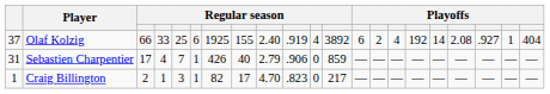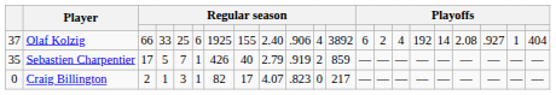 <table class="wikitable plainrowheaders" style="text-align:center;">
 <tr>
 <th scope="col" rowspan="2"></th>
 <th scope="col" rowspan="2">Player</th>
 <th scope=colgroup colspan=10>Regular season</th>
 <th scope=colgroup colspan=9>Playoffs</th>
 </tr>
 <tr>
 <th scope="col"></th>
 <th scope="col"></th>
 <th scope="col"></th>
 <th scope="col"></th>
 <th scope="col"></th>
 <th scope="col"></th>
 <th scope="col"></th>
 <th scope="col"></th>
 <th scope="col"></th>
 <th scope="col"></th>
 <th scope="col"></th>
 <th scope="col"></th>
 <th scope="col"></th>
 <th scope="col"></th>
 <th scope="col"></th>
 <th scope="col"></th>
 <th scope="col"></th>
 <th scope="col"></th>
 <th scope="col"></th>
 </tr>
 <tr>
 <td scope="row">37</td>
 <td align="left"><a href='#'>Olaf Kolzig</a></td>
 <td>66</td>
 <td>33</td>
 <td>25</td>
 <td>6</td>
 <td>1925</td>
 <td>155</td>
 <td>2.40</td>
-<td>.919</td>
+<td>.906</td>
 <td>4</td>
 <td>3892</td>
 <td>6</td>
 <td>2</td>
 <td>4</td>
 <td>192</td>
 <td>14</td>
 <td>2.08</td>
 <td>.927</td>
 <td>1</td>
 <td>404</td>
 </tr>
 <tr>
-<td scope="row">31</td>
+<td scope="row">35</td>
 <td align="left"><a href='#'>Sebastien Charpentier</a></td>
 <td>17</td>
-<td>4</td>
+<td>5</td>
 <td>7</td>
 <td>1</td>
 <td>426</td>
 <td>40</td>
 <td>2.79</td>
-<td>.906</td>
-<td>0</td>
+<td>.919</td>
+<td>2</td>
 <td>859</td>
 <td>—</td>
 <td>—</td>
 <td>—</td>
 <td>—</td>
 <td>—</td>
 <td>—</td>
 <td>—</td>
 <td>—</td>
 <td>—</td>
 </tr>
 <tr>
-<td scope="row">1</td>
+<td scope="row">0</td>
 <td align="left"><a href='#'>Craig Billington</a></td>
 <td>2</td>
 <td>1</td>
 <td>3</td>
 <td>1</td>
 <td>82</td>
 <td>17</td>
-<td>4.70</td>
+<td>4.07</td>
 <td>.823</td>
 <td>0</td>
 <td>217</td>
 <td>—</td>
 <td>—</td>
 <td>—</td>
 <td>—</td>
 <td>—</td>
 <td>—</td>
 <td>—</td>
 <td>—</td>
 <td>—</td>
 </tr>
 </table>
